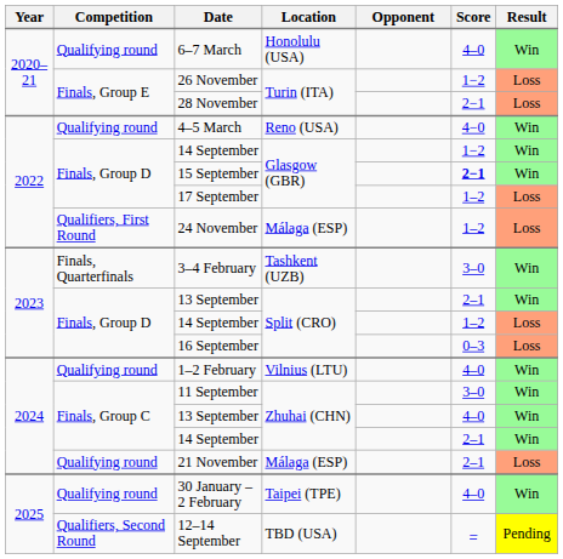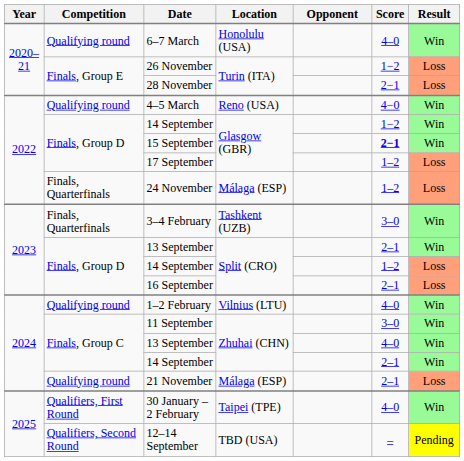 <table class="wikitable">
 <tr>
 <th width="55">Year</th>
 <th width="200">Competition</th>
 <th width="125">Date</th>
 <th width="160">Location</th>
 <th width="150">Opponent</th>
 <th width="50">Score</th>
 <th width="75">Result</th>
 </tr>
 <tr style="border-top:2px solid gray;">
 <td align="center" rowspan=3><a href='#'>2020–21</a></td>
 <td><a href='#'>Qualifying round</a></td>
 <td>6–7 March</td>
 <td><a href='#'>Honolulu</a> (USA)</td>
 <td></td>
 <td align="center"><a href='#'>4–0</a></td>
 <td align="center" bgcolor="#98FB98">Win</td>
 </tr>
 <tr>
 <td rowspan=2><a href='#'>Finals</a>, Group E</td>
 <td>26 November</td>
 <td rowspan=2><a href='#'>Turin</a> (ITA)</td>
 <td></td>
 <td align="center"><a href='#'>1−2</a></td>
 <td align="center" bgcolor="#FFA07A">Loss</td>
 </tr>
 <tr>
 <td>28 November</td>
 <td></td>
 <td align="center"><a href='#'>2−1</a></td>
 <td align="center" bgcolor="#FFA07A">Loss</td>
 </tr>
 <tr style="border-top:2px solid gray;">
 <td align="center" rowspan=5><a href='#'>2022</a></td>
 <td><a href='#'>Qualifying round</a></td>
 <td>4–5 March</td>
 <td><a href='#'>Reno</a> (USA)</td>
 <td></td>
 <td align="center"><a href='#'>4−0</a></td>
 <td align="center" bgcolor="#98FB98">Win</td>
 </tr>
 <tr>
 <td rowspan=3><a href='#'>Finals</a>, Group D</td>
 <td>14 September</td>
 <td rowspan=3><a href='#'>Glasgow</a> (GBR)</td>
 <td></td>
 <td align="center"><a href='#'>1−2</a></td>
 <td align="center" bgcolor="#98FB98">Win</td>
 </tr>
 <tr>
 <td>15 September</td>
 <td></td>
 <td align="center"><strong><a href='#'>2−1</a></strong></td>
 <td align="center" bgcolor="#98FB98">Win</td>
 </tr>
 <tr>
 <td>17 September</td>
 <td></td>
 <td align="center"><a href='#'>1–2</a></td>
 <td align="center" bgcolor="#FFA07A">Loss</td>
 </tr>
 <tr>
-<td><a href='#'>Qualifiers, First Round</a></td>
+<td>Finals, Quarterfinals</td>
 <td>24 November</td>
 <td><a href='#'>Málaga</a> (ESP)</td>
 <td></td>
 <td align="center"><a href='#'>1–2</a></td>
 <td align="center" bgcolor="#FFA07A">Loss</td>
 </tr>
 <tr style="border-top:2px solid gray;">
 <td align="center" rowspan=4><a href='#'>2023</a></td>
 <td>Finals, Quarterfinals</td>
 <td>3–4 February</td>
 <td><a href='#'>Tashkent</a> (UZB)</td>
 <td></td>
 <td align="center"><a href='#'>3–0</a></td>
 <td align="center" bgcolor="#98FB98">Win</td>
 </tr>
 <tr>
 <td rowspan="3"><a href='#'>Finals</a>, Group D</td>
 <td>13 September</td>
 <td rowspan="3"><a href='#'>Split</a> (CRO)</td>
 <td></td>
 <td align="center"><a href='#'>2–1</a></td>
 <td align="center" bgcolor="#98FB98">Win</td>
 </tr>
 <tr>
 <td>14 September</td>
 <td></td>
 <td align="center"><a href='#'>1–2</a></td>
 <td align="center" bgcolor="#FFA07A">Loss</td>
 </tr>
 <tr>
 <td>16 September</td>
 <td></td>
-<td align="center"><a href='#'>0–3</a></td>
+<td align="center"><a href='#'>2–1</a></td>
 <td align="center" bgcolor="#FFA07A">Loss</td>
 </tr>
 <tr style="border-top:2px solid gray;">
 <td align="center" rowspan=5><a href='#'>2024</a></td>
 <td><a href='#'>Qualifying round</a></td>
 <td>1–2 February</td>
 <td><a href='#'>Vilnius</a> (LTU)</td>
 <td></td>
 <td align="center"><a href='#'>4–0</a></td>
 <td align="center" bgcolor="#98FB98">Win</td>
 </tr>
 <tr>
 <td rowspan="3"><a href='#'>Finals</a>, Group C</td>
 <td>11 September</td>
 <td rowspan="3"><a href='#'>Zhuhai</a> (CHN)</td>
 <td></td>
 <td align="center"><a href='#'>3–0</a></td>
 <td align="center" bgcolor="#98FB98">Win</td>
 </tr>
 <tr>
 <td>13 September</td>
 <td></td>
 <td align="center"><a href='#'>4–0</a></td>
 <td align="center" bgcolor="#98FB98">Win</td>
 </tr>
 <tr>
 <td>14 September</td>
 <td></td>
 <td align="center"><a href='#'>2–1</a></td>
 <td align="center" bgcolor="#98FB98">Win</td>
 </tr>
 <tr>
 <td><a href='#'>Qualifying round</a></td>
 <td>21 November</td>
 <td><a href='#'>Málaga</a> (ESP)</td>
 <td></td>
 <td align="center"><a href='#'>2–1</a></td>
 <td align="center" bgcolor="#FFA07A">Loss</td>
 </tr>
 <tr style="border-top:2px solid gray;">
 <td align="center" rowspan=2><a href='#'>2025</a></td>
-<td><a href='#'>Qualifying round</a></td>
+<td><a href='#'>Qualifiers, First Round</a></td>
 <td>30 January – 2 February</td>
 <td><a href='#'>Taipei</a> (TPE)</td>
 <td></td>
 <td align="center"><a href='#'>4–0</a></td>
 <td align="center" bgcolor="#98FB98">Win</td>
 </tr>
 <tr>
 <td><a href='#'>Qualifiers, Second Round</a></td>
 <td>12–14 September</td>
 <td>TBD (USA)</td>
 <td></td>
 <td align="center"><a href='#'>–</a></td>
 <td align="center" bgcolor="yellow">Pending</td>
 </tr>
 </table>
